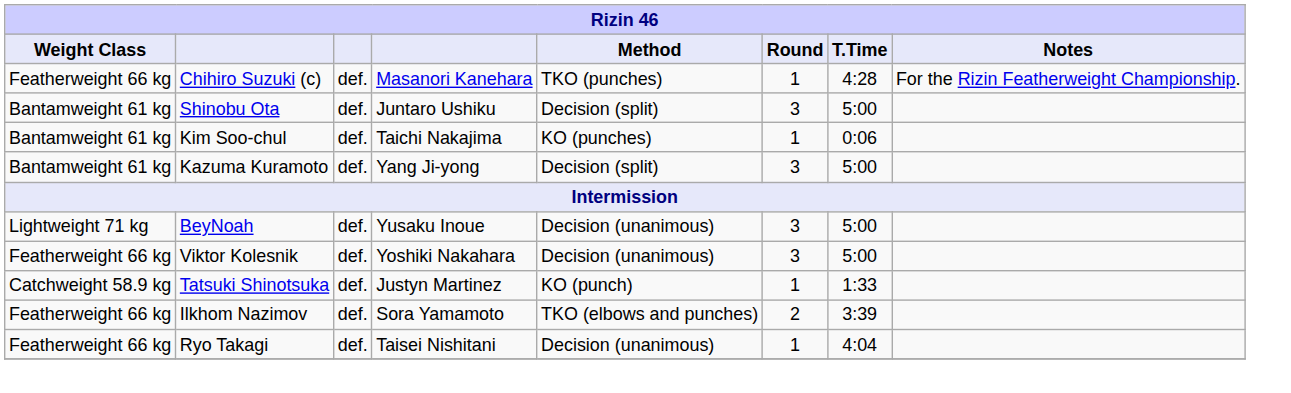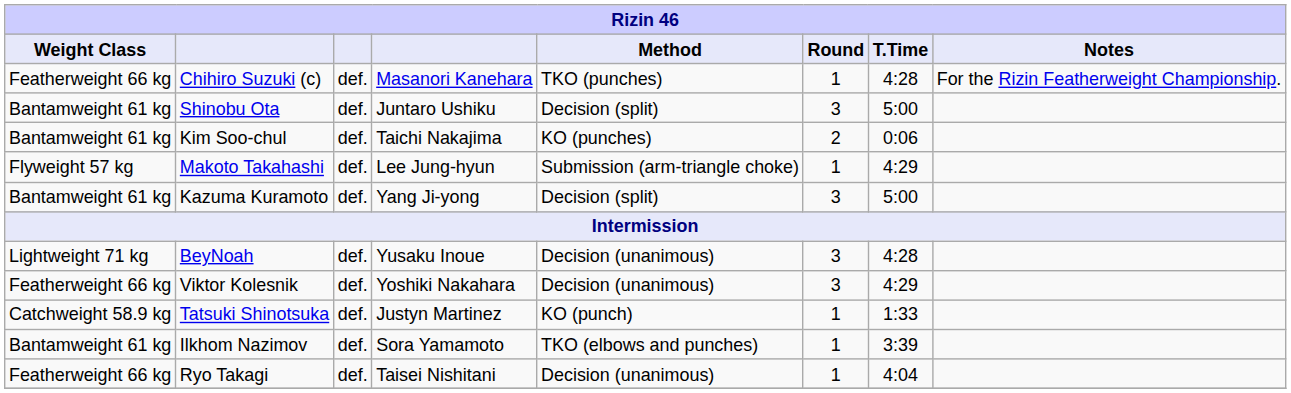 <table class="wikitable" style="font-size: 80%;">
 <tr>
 <th colspan="8" style="background-color: #ccf; color: #000080; text-align: center;"><strong>Rizin 46</strong></th>
 </tr>
 <tr>
 <th colspan="1" style="background-color: #E6E8FA; color: #000000; text-align: center;">Weight Class</th>
 <th colspan="1" style="background-color: #E6E8FA; color: #000000; text-align: center;"></th>
 <th colspan="1" style="background-color: #E6E8FA; color: #000000; text-align: center;"></th>
 <th colspan="1" style="background-color: #E6E8FA; color: #000000; text-align: center;"></th>
 <th colspan="1" style="background-color: #E6E8FA; color: #000000; text-align: center;">Method</th>
 <th colspan="1" style="background-color: #E6E8FA; color: #000000; text-align: center;">Round</th>
 <th colspan="1" style="background-color: #E6E8FA; color: #000000; text-align: center;">T.Time</th>
 <th colspan="1" style="background-color: #E6E8FA; color: #000000; text-align: center;">Notes</th>
 </tr>
 <tr>
 <td>Featherweight 66 kg</td>
 <td> <a href='#'>Chihiro Suzuki</a> (c)</td>
 <td align=center>def.</td>
 <td> <a href='#'>Masanori Kanehara</a></td>
 <td>TKO (punches)</td>
 <td align=center>1</td>
 <td align=center>4:28</td>
 <td>For the <a href='#'>Rizin Featherweight Championship</a>.</td>
 </tr>
 <tr>
 <td>Bantamweight 61 kg</td>
 <td> <a href='#'>Shinobu Ota</a></td>
 <td align=center>def.</td>
 <td> Juntaro Ushiku</td>
 <td>Decision (split)</td>
 <td align=center>3</td>
 <td align=center>5:00</td>
 <td></td>
 </tr>
 <tr>
 <td>Bantamweight 61 kg</td>
 <td> Kim Soo-chul</td>
 <td align=center>def.</td>
 <td> Taichi Nakajima</td>
 <td>KO (punches)</td>
+<td align=center>2</td>
+<td align=center>0:06</td>
+<td></td>
+</tr>
+<tr>
+<td>Flyweight 57 kg</td>
+<td> <a href='#'>Makoto Takahashi</a></td>
+<td align=center>def.</td>
+<td> Lee Jung-hyun</td>
+<td>Submission (arm-triangle choke)</td>
 <td align=center>1</td>
-<td align=center>0:06</td>
+<td align=center>4:29</td>
 <td></td>
 </tr>
 <tr>
 <td>Bantamweight 61 kg</td>
 <td> Kazuma Kuramoto</td>
 <td align=center>def.</td>
 <td> Yang Ji-yong</td>
 <td>Decision (split)</td>
 <td align=center>3</td>
 <td align=center>5:00</td>
 <td></td>
 </tr>
 <tr>
 <th colspan="8" style="background-color: #E6E8FA; color: #000080; text-align: center;"><strong>Intermission</strong></th>
 </tr>
 <tr>
 <td>Lightweight 71 kg</td>
 <td> <a href='#'>BeyNoah</a></td>
 <td align=center>def.</td>
 <td> Yusaku Inoue</td>
 <td>Decision (unanimous)</td>
 <td align=center>3</td>
-<td align=center>5:00</td>
+<td align=center>4:28</td>
 <td></td>
 </tr>
 <tr>
 <td>Featherweight 66 kg</td>
 <td> Viktor Kolesnik</td>
 <td align=center>def.</td>
 <td> Yoshiki Nakahara</td>
 <td>Decision (unanimous)</td>
 <td align=center>3</td>
-<td align=center>5:00</td>
+<td align=center>4:29</td>
 <td></td>
 </tr>
 <tr>
 <td>Catchweight 58.9 kg</td>
 <td> <a href='#'>Tatsuki Shinotsuka</a></td>
 <td align=center>def.</td>
 <td> Justyn Martinez</td>
 <td>KO (punch)</td>
 <td align=center>1</td>
 <td align=center>1:33</td>
 <td></td>
 </tr>
 <tr>
-<td>Featherweight 66 kg</td>
+<td>Bantamweight 61 kg</td>
 <td> Ilkhom Nazimov</td>
 <td align=center>def.</td>
 <td> Sora Yamamoto</td>
 <td>TKO (elbows and punches)</td>
-<td align=center>2</td>
+<td align=center>1</td>
 <td align=center>3:39</td>
 <td></td>
 </tr>
 <tr>
 <td>Featherweight 66 kg</td>
 <td> Ryo Takagi</td>
 <td align=center>def.</td>
 <td> Taisei Nishitani</td>
 <td>Decision (unanimous)</td>
 <td align=center>1</td>
 <td align=center>4:04</td>
 <td></td>
 </tr>
 <tr>
 </tr>
 </table>
